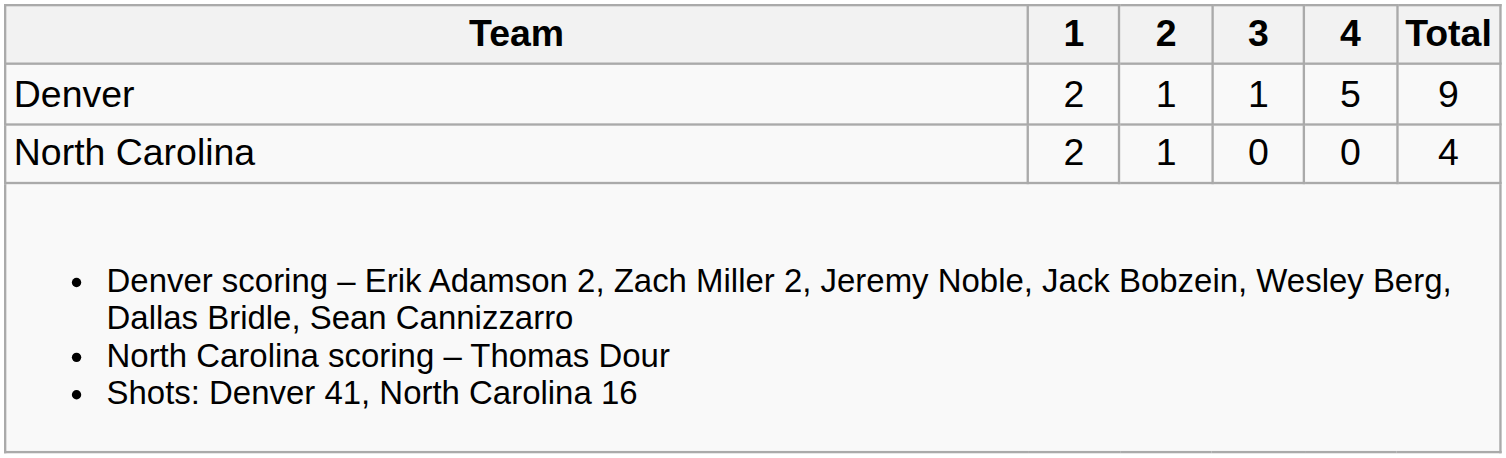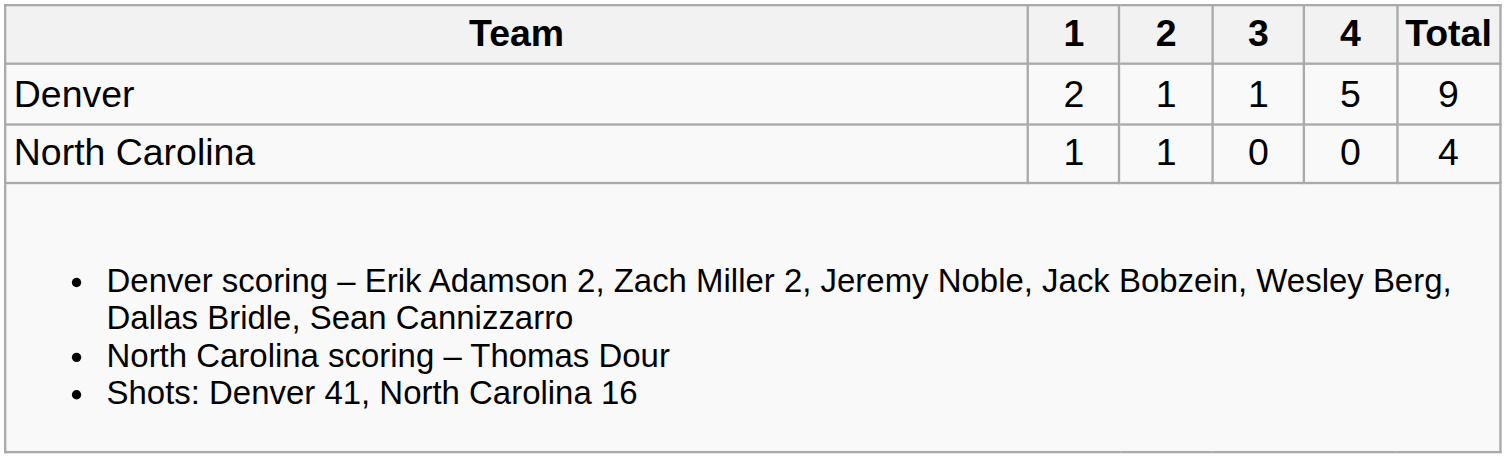 <table class="wikitable" style="text-align:center; max-width:40em">
 <tr>
 <th>Team</th>
 <th style="width:2em">1</th>
 <th style="width:2em">2</th>
 <th style="width:2em">3</th>
 <th style="width:2em">4</th>
 <th style="width:2em">Total</th>
 </tr>
 <tr>
 <td style="text-align:left">Denver</td>
 <td>2</td>
 <td>1</td>
 <td>1</td>
 <td>5</td>
 <td>9</td>
 </tr>
 <tr>
 <td style="text-align:left">North Carolina</td>
-<td>2</td>
+<td>1</td>
 <td>1</td>
 <td>0</td>
 <td>0</td>
 <td>4</td>
 </tr>
 <tr>
 <td colspan=6 style="text-align:left; font-size:88%;"><br><ul><li>Denver scoring – Erik Adamson 2, Zach Miller 2, Jeremy Noble, Jack Bobzein, Wesley Berg, Dallas Bridle, Sean Cannizzarro</li><li>North Carolina scoring – Thomas Dour</li><li>Shots: Denver 41, North Carolina 16</li></ul></td>
 </tr>
 </table>
